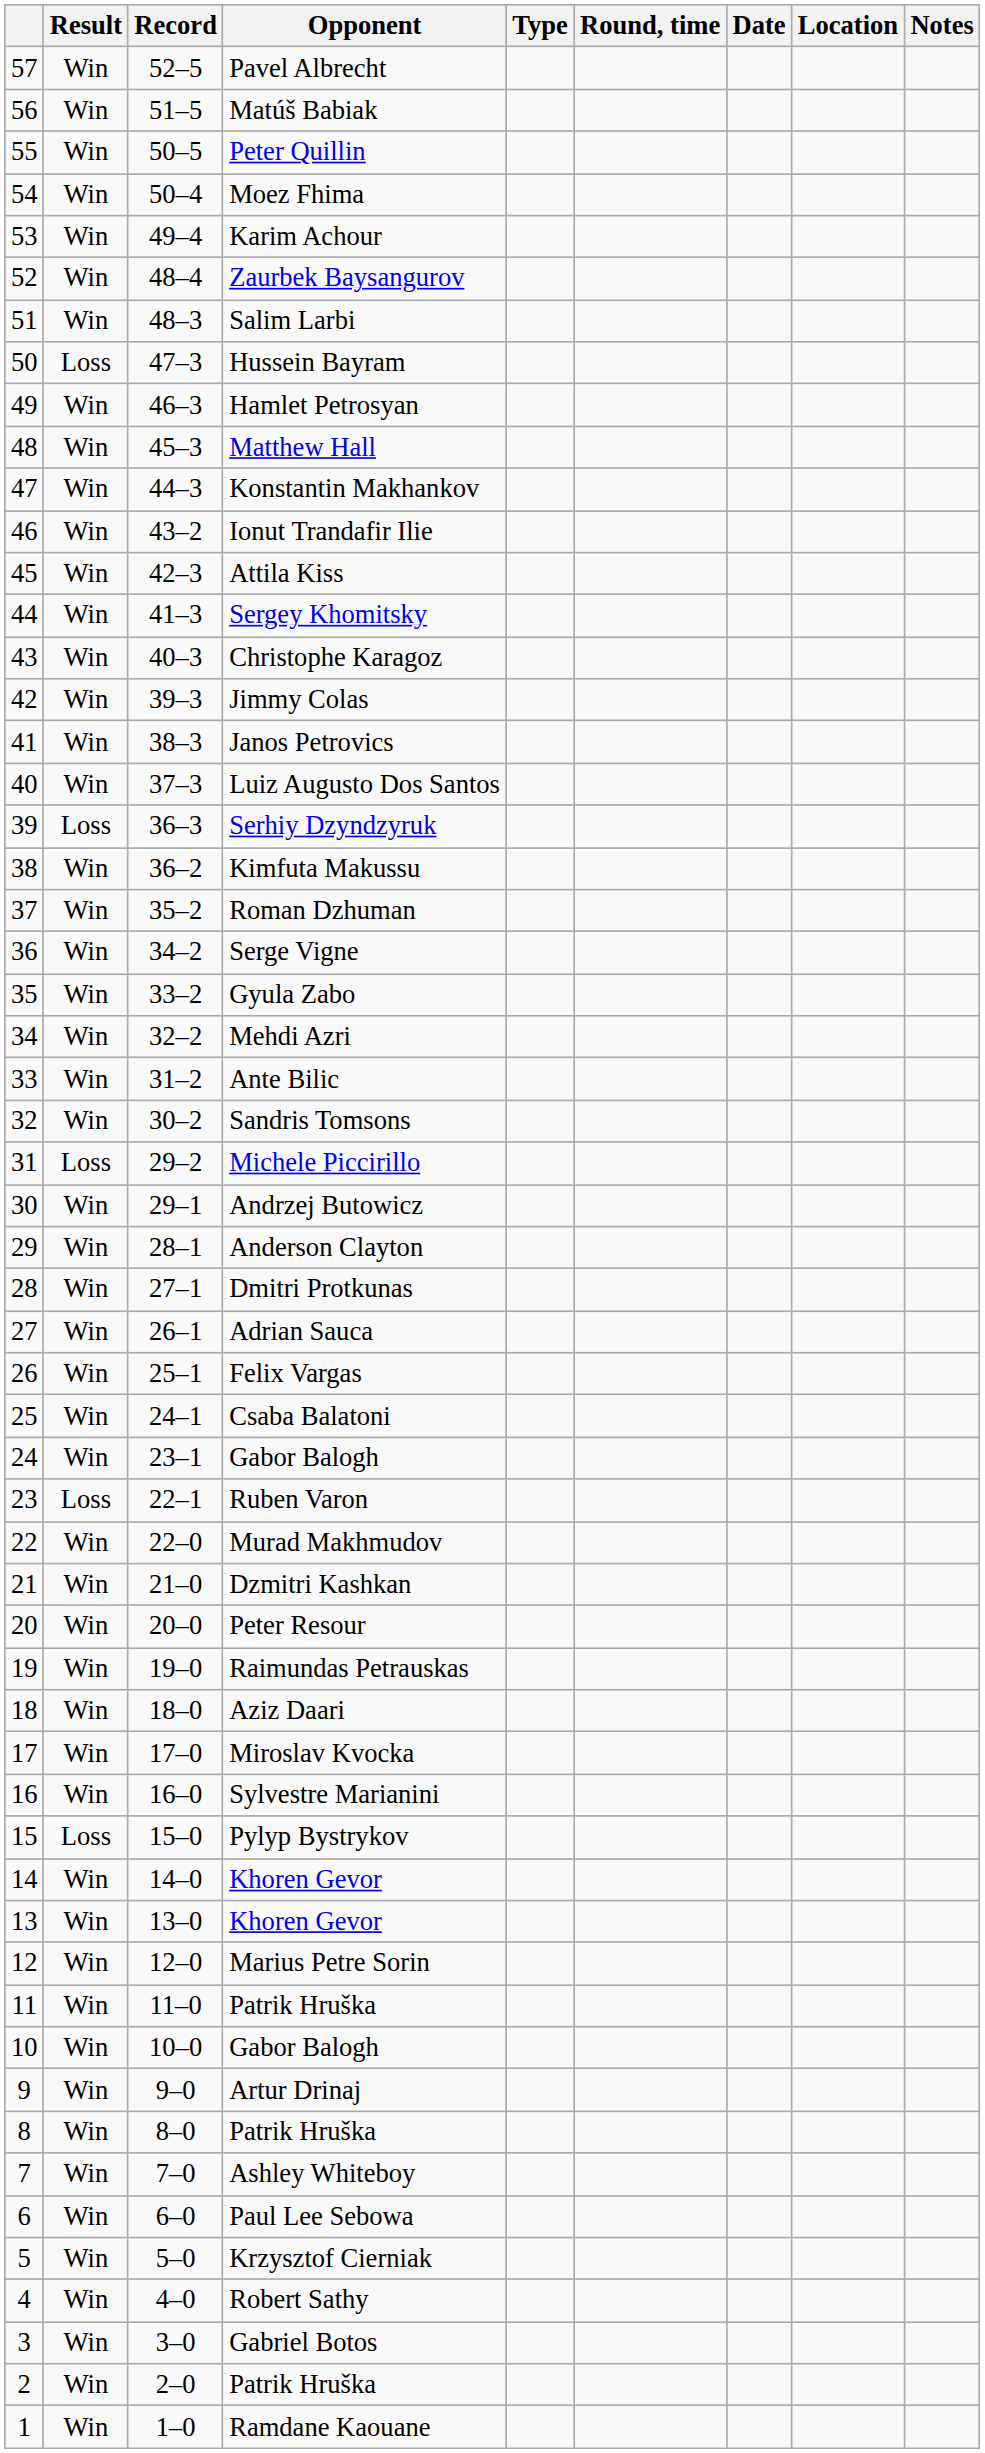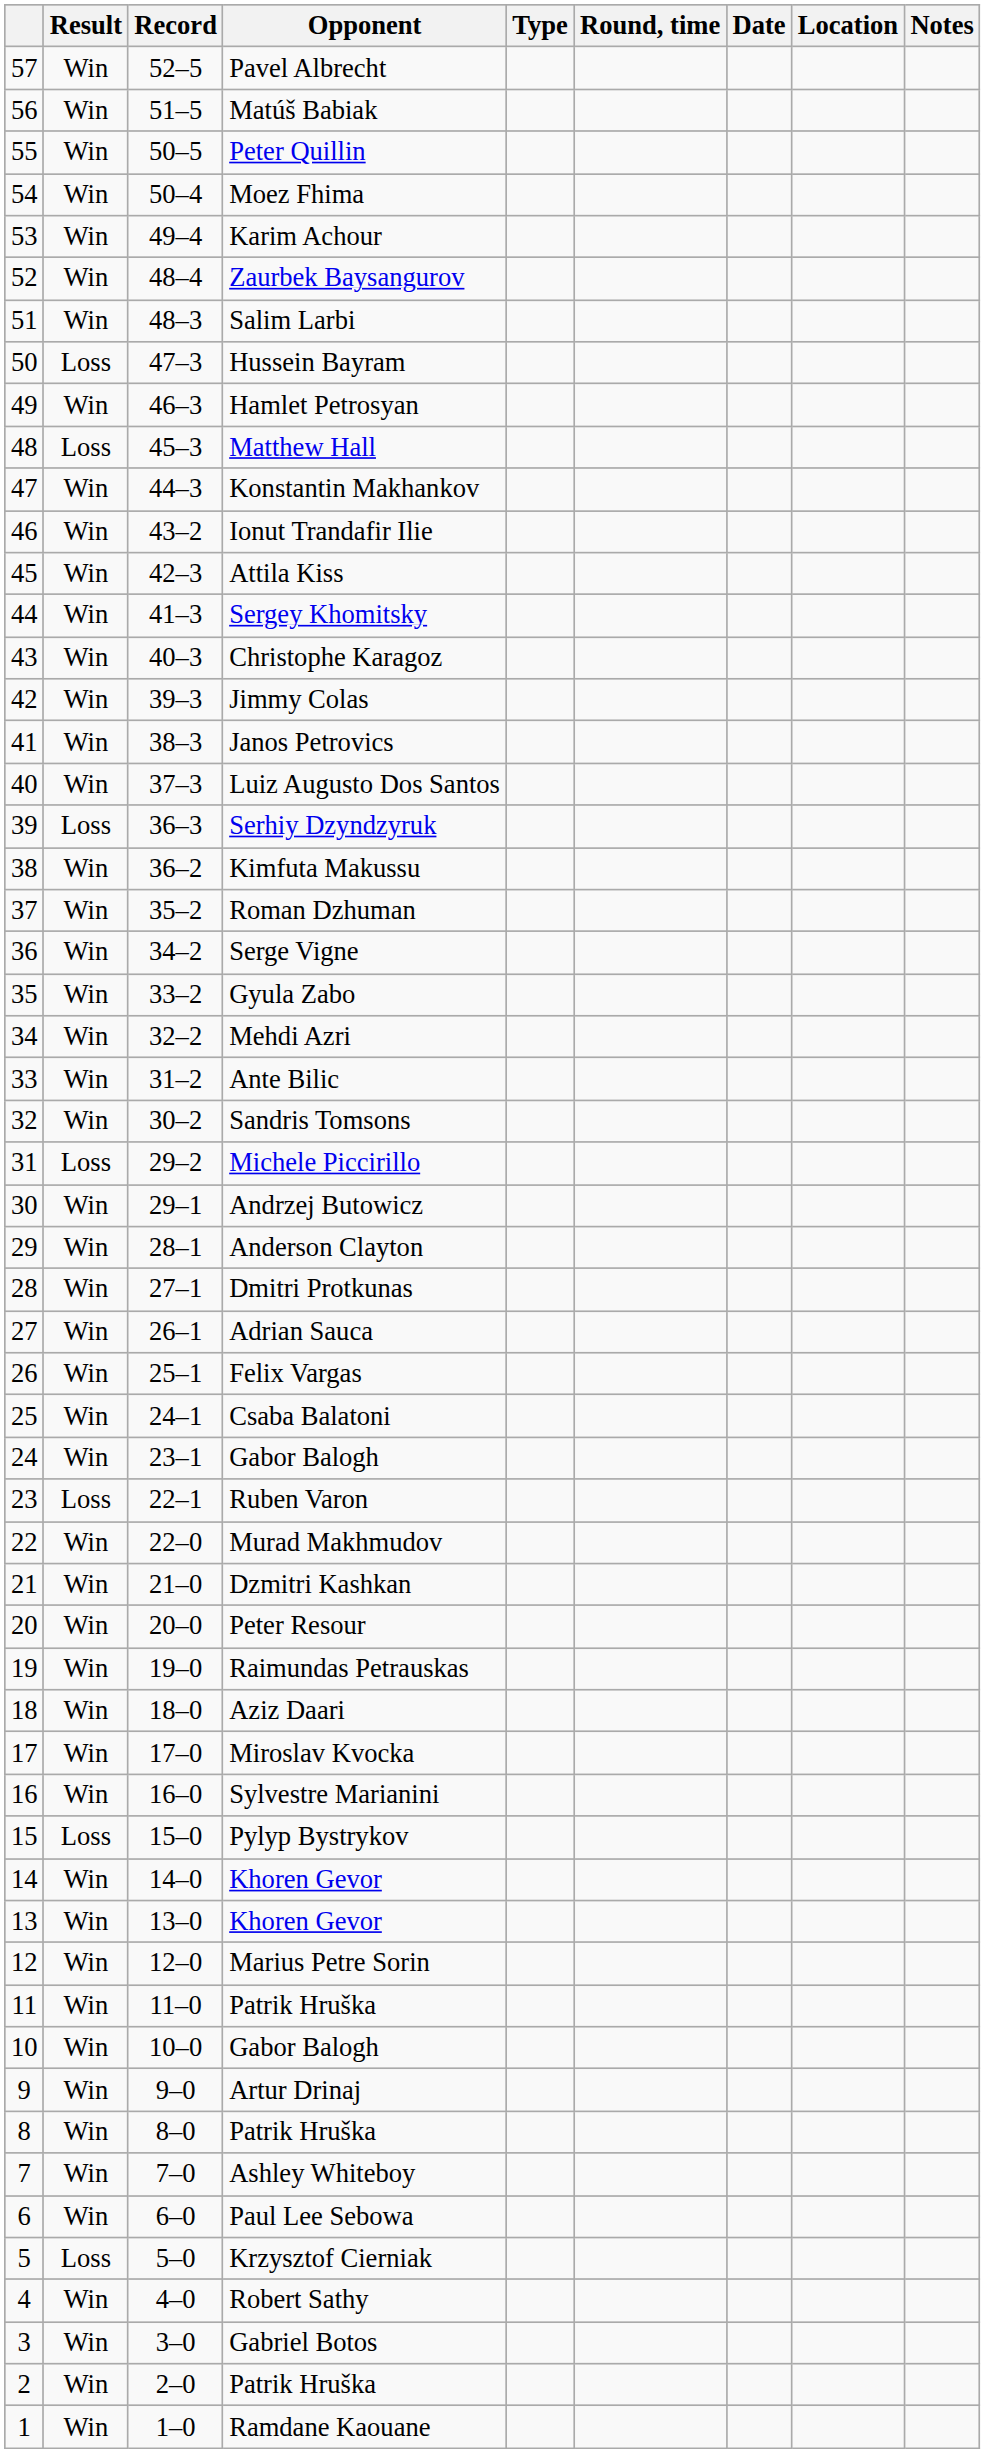 <table class="wikitable" style="text-align:center; ">
 <tr>
 <th></th>
 <th>Result</th>
 <th>Record</th>
 <th>Opponent</th>
 <th>Type</th>
 <th>Round, time</th>
 <th>Date</th>
 <th>Location</th>
 <th>Notes</th>
 </tr>
 <tr>
 <td>57</td>
 <td>Win</td>
 <td>52–5</td>
 <td align=left> Pavel Albrecht</td>
 <td></td>
 <td></td>
 <td></td>
 <td align=left> </td>
 <td align=left></td>
 </tr>
 <tr>
 <td>56</td>
 <td>Win</td>
 <td>51–5</td>
 <td align=left> Matúš Babiak</td>
 <td></td>
 <td></td>
 <td></td>
 <td align=left> </td>
 <td align=left></td>
 </tr>
 <tr>
 <td>55</td>
 <td>Win</td>
 <td>50–5</td>
 <td align=left> <a href='#'>Peter Quillin</a></td>
 <td></td>
 <td></td>
 <td></td>
 <td align=left> </td>
 <td align=left></td>
 </tr>
 <tr>
 <td>54</td>
 <td>Win</td>
 <td>50–4</td>
 <td align=left> Moez Fhima</td>
 <td></td>
 <td></td>
 <td></td>
 <td align=left> </td>
 <td align=left></td>
 </tr>
 <tr>
 <td>53</td>
 <td>Win</td>
 <td>49–4</td>
 <td align=left> Karim Achour</td>
 <td></td>
 <td></td>
 <td></td>
 <td align=left> </td>
 <td align=left></td>
 </tr>
 <tr>
 <td>52</td>
 <td>Win</td>
 <td>48–4</td>
 <td align=left> <a href='#'>Zaurbek Baysangurov</a></td>
 <td></td>
 <td></td>
 <td></td>
 <td align=left> </td>
 <td align=left></td>
 </tr>
 <tr>
 <td>51</td>
 <td>Win</td>
 <td>48–3</td>
 <td align=left> Salim Larbi</td>
 <td></td>
 <td></td>
 <td></td>
 <td align=left> </td>
 <td align=left></td>
 </tr>
 <tr>
 <td>50</td>
 <td>Loss</td>
 <td>47–3</td>
 <td align=left> Hussein Bayram</td>
 <td></td>
 <td></td>
 <td></td>
 <td align=left> </td>
 <td align=left></td>
 </tr>
 <tr>
 <td>49</td>
 <td>Win</td>
 <td>46–3</td>
 <td align=left> Hamlet Petrosyan</td>
 <td></td>
 <td></td>
 <td></td>
 <td align=left> </td>
 <td align=left></td>
 </tr>
 <tr>
 <td>48</td>
-<td>Win</td>
+<td>Loss</td>
 <td>45–3</td>
 <td align=left> <a href='#'>Matthew Hall</a></td>
 <td></td>
 <td></td>
 <td></td>
 <td align=left> </td>
 <td align=left></td>
 </tr>
 <tr>
 <td>47</td>
 <td>Win</td>
 <td>44–3</td>
 <td align=left> Konstantin Makhankov</td>
 <td></td>
 <td></td>
 <td></td>
 <td align=left> </td>
 <td align=left></td>
 </tr>
 <tr>
 <td>46</td>
 <td>Win</td>
 <td>43–2</td>
 <td align=left> Ionut Trandafir Ilie</td>
 <td></td>
 <td></td>
 <td></td>
 <td align=left> </td>
 <td align=left></td>
 </tr>
 <tr>
 <td>45</td>
 <td>Win</td>
 <td>42–3</td>
 <td align=left> Attila Kiss</td>
 <td></td>
 <td></td>
 <td></td>
 <td align=left> </td>
 <td align=left></td>
 </tr>
 <tr>
 <td>44</td>
 <td>Win</td>
 <td>41–3</td>
 <td align=left> <a href='#'>Sergey Khomitsky</a></td>
 <td></td>
 <td></td>
 <td></td>
 <td align=left> </td>
 <td align=left></td>
 </tr>
 <tr>
 <td>43</td>
 <td>Win</td>
 <td>40–3</td>
 <td align=left> Christophe Karagoz</td>
 <td></td>
 <td></td>
 <td></td>
 <td align=left> </td>
 <td align=left></td>
 </tr>
 <tr>
 <td>42</td>
 <td>Win</td>
 <td>39–3</td>
 <td align=left> Jimmy Colas</td>
 <td></td>
 <td></td>
 <td></td>
 <td align=left> </td>
 <td align=left></td>
 </tr>
 <tr>
 <td>41</td>
 <td>Win</td>
 <td>38–3</td>
 <td align=left> Janos Petrovics</td>
 <td></td>
 <td></td>
 <td></td>
 <td align=left> </td>
 <td align=left></td>
 </tr>
 <tr>
 <td>40</td>
 <td>Win</td>
 <td>37–3</td>
 <td align=left> Luiz Augusto Dos Santos</td>
 <td></td>
 <td></td>
 <td></td>
 <td align=left> </td>
 <td align=left></td>
 </tr>
 <tr>
 <td>39</td>
 <td>Loss</td>
 <td>36–3</td>
 <td align=left> <a href='#'>Serhiy Dzyndzyruk</a></td>
 <td></td>
 <td></td>
 <td></td>
 <td align=left> </td>
 <td align=left></td>
 </tr>
 <tr>
 <td>38</td>
 <td>Win</td>
 <td>36–2</td>
 <td align=left> Kimfuta Makussu</td>
 <td></td>
 <td></td>
 <td></td>
 <td align=left> </td>
 <td align=left></td>
 </tr>
 <tr>
 <td>37</td>
 <td>Win</td>
 <td>35–2</td>
 <td align=left> Roman Dzhuman</td>
 <td></td>
 <td></td>
 <td></td>
 <td align=left> </td>
 <td align=left></td>
 </tr>
 <tr>
 <td>36</td>
 <td>Win</td>
 <td>34–2</td>
 <td align=left> Serge Vigne</td>
 <td></td>
 <td></td>
 <td></td>
 <td align=left> </td>
 <td align=left></td>
 </tr>
 <tr>
 <td>35</td>
 <td>Win</td>
 <td>33–2</td>
 <td align=left> Gyula Zabo</td>
 <td></td>
 <td></td>
 <td></td>
 <td align=left> </td>
 <td align=left></td>
 </tr>
 <tr>
 <td>34</td>
 <td>Win</td>
 <td>32–2</td>
 <td align=left> Mehdi Azri</td>
 <td></td>
 <td></td>
 <td></td>
 <td align=left> </td>
 <td align=left></td>
 </tr>
 <tr>
 <td>33</td>
 <td>Win</td>
 <td>31–2</td>
 <td align=left> Ante Bilic</td>
 <td></td>
 <td></td>
 <td></td>
 <td align=left> </td>
 <td align=left></td>
 </tr>
 <tr>
 <td>32</td>
 <td>Win</td>
 <td>30–2</td>
 <td align=left> Sandris Tomsons</td>
 <td></td>
 <td></td>
 <td></td>
 <td align=left> </td>
 <td align=left></td>
 </tr>
 <tr>
 <td>31</td>
 <td>Loss</td>
 <td>29–2</td>
 <td align=left> <a href='#'>Michele Piccirillo</a></td>
 <td></td>
 <td></td>
 <td></td>
 <td align=left> </td>
 <td align=left></td>
 </tr>
 <tr>
 <td>30</td>
 <td>Win</td>
 <td>29–1</td>
 <td align=left> Andrzej Butowicz</td>
 <td></td>
 <td></td>
 <td></td>
 <td align=left> </td>
 <td align=left></td>
 </tr>
 <tr>
 <td>29</td>
 <td>Win</td>
 <td>28–1</td>
 <td align=left> Anderson Clayton</td>
 <td></td>
 <td></td>
 <td></td>
 <td align=left> </td>
 <td align=left></td>
 </tr>
 <tr>
 <td>28</td>
 <td>Win</td>
 <td>27–1</td>
 <td align=left> Dmitri Protkunas</td>
 <td></td>
 <td></td>
 <td></td>
 <td align=left> </td>
 <td align=left></td>
 </tr>
 <tr>
 <td>27</td>
 <td>Win</td>
 <td>26–1</td>
 <td align=left> Adrian Sauca</td>
 <td></td>
 <td></td>
 <td></td>
 <td align=left> </td>
 <td align=left></td>
 </tr>
 <tr>
 <td>26</td>
 <td>Win</td>
 <td>25–1</td>
 <td align=left> Felix Vargas</td>
 <td></td>
 <td></td>
 <td></td>
 <td align=left> </td>
 <td align=left></td>
 </tr>
 <tr>
 <td>25</td>
 <td>Win</td>
 <td>24–1</td>
 <td align=left> Csaba Balatoni</td>
 <td></td>
 <td></td>
 <td></td>
 <td align=left> </td>
 <td align=left></td>
 </tr>
 <tr>
 <td>24</td>
 <td>Win</td>
 <td>23–1</td>
 <td align=left> Gabor Balogh</td>
 <td></td>
 <td></td>
 <td></td>
 <td align=left> </td>
 <td align=left></td>
 </tr>
 <tr>
 <td>23</td>
 <td>Loss</td>
 <td>22–1</td>
 <td align=left> Ruben Varon</td>
 <td></td>
 <td></td>
 <td></td>
 <td align=left> </td>
 <td align=left></td>
 </tr>
 <tr>
 <td>22</td>
 <td>Win</td>
 <td>22–0</td>
 <td align=left> Murad Makhmudov</td>
 <td></td>
 <td></td>
 <td></td>
 <td align=left> </td>
 <td align=left></td>
 </tr>
 <tr>
 <td>21</td>
 <td>Win</td>
 <td>21–0</td>
 <td align=left> Dzmitri Kashkan</td>
 <td></td>
 <td></td>
 <td></td>
 <td align=left> </td>
 <td align=left></td>
 </tr>
 <tr>
 <td>20</td>
 <td>Win</td>
 <td>20–0</td>
 <td align=left> Peter Resour</td>
 <td></td>
 <td></td>
 <td></td>
 <td align=left> </td>
 <td align=left></td>
 </tr>
 <tr>
 <td>19</td>
 <td>Win</td>
 <td>19–0</td>
 <td align=left> Raimundas Petrauskas</td>
 <td></td>
 <td></td>
 <td></td>
 <td align=left> </td>
 <td align=left></td>
 </tr>
 <tr>
 <td>18</td>
 <td>Win</td>
 <td>18–0</td>
 <td align=left> Aziz Daari</td>
 <td></td>
 <td></td>
 <td></td>
 <td align=left> </td>
 <td align=left></td>
 </tr>
 <tr>
 <td>17</td>
 <td>Win</td>
 <td>17–0</td>
 <td align=left> Miroslav Kvocka</td>
 <td></td>
 <td></td>
 <td></td>
 <td align=left> </td>
 <td align=left></td>
 </tr>
 <tr>
 <td>16</td>
 <td>Win</td>
 <td>16–0</td>
 <td align=left> Sylvestre Marianini</td>
 <td></td>
 <td></td>
 <td></td>
 <td align=left> </td>
 <td align=left></td>
 </tr>
 <tr>
 <td>15</td>
 <td>Loss</td>
 <td>15–0</td>
 <td align=left> Pylyp Bystrykov</td>
 <td></td>
 <td></td>
 <td></td>
 <td align=left> </td>
 <td align=left></td>
 </tr>
 <tr>
 <td>14</td>
 <td>Win</td>
 <td>14–0</td>
 <td align=left> <a href='#'>Khoren Gevor</a></td>
 <td></td>
 <td></td>
 <td></td>
 <td align=left> </td>
 <td align=left></td>
 </tr>
 <tr>
 <td>13</td>
 <td>Win</td>
 <td>13–0</td>
 <td align=left> <a href='#'>Khoren Gevor</a></td>
 <td></td>
 <td></td>
 <td></td>
 <td align=left> </td>
 <td align=left></td>
 </tr>
 <tr>
 <td>12</td>
 <td>Win</td>
 <td>12–0</td>
 <td align=left> Marius Petre Sorin</td>
 <td></td>
 <td></td>
 <td></td>
 <td align=left> </td>
 <td align=left></td>
 </tr>
 <tr>
 <td>11</td>
 <td>Win</td>
 <td>11–0</td>
 <td align=left> Patrik Hruška</td>
 <td></td>
 <td></td>
 <td></td>
 <td align=left> </td>
 <td align=left></td>
 </tr>
 <tr>
 <td>10</td>
 <td>Win</td>
 <td>10–0</td>
 <td align=left> Gabor Balogh</td>
 <td></td>
 <td></td>
 <td></td>
 <td align=left> </td>
 <td align=left></td>
 </tr>
 <tr>
 <td>9</td>
 <td>Win</td>
 <td>9–0</td>
 <td align=left> Artur Drinaj</td>
 <td></td>
 <td></td>
 <td></td>
 <td align=left> </td>
 <td align=left></td>
 </tr>
 <tr>
 <td>8</td>
 <td>Win</td>
 <td>8–0</td>
 <td align=left> Patrik Hruška</td>
 <td></td>
 <td></td>
 <td></td>
 <td align=left> </td>
 <td align=left></td>
 </tr>
 <tr>
 <td>7</td>
 <td>Win</td>
 <td>7–0</td>
 <td align=left> Ashley Whiteboy</td>
 <td></td>
 <td></td>
 <td></td>
 <td align=left> </td>
 <td align=left></td>
 </tr>
 <tr>
 <td>6</td>
 <td>Win</td>
 <td>6–0</td>
 <td align=left> Paul Lee Sebowa</td>
 <td></td>
 <td></td>
 <td></td>
 <td align=left> </td>
 <td align=left></td>
 </tr>
 <tr>
 <td>5</td>
-<td>Win</td>
+<td>Loss</td>
 <td>5–0</td>
 <td align=left> Krzysztof Cierniak</td>
 <td></td>
 <td></td>
 <td></td>
 <td align=left> </td>
 <td align=left></td>
 </tr>
 <tr>
 <td>4</td>
 <td>Win</td>
 <td>4–0</td>
 <td align=left> Robert Sathy</td>
 <td></td>
 <td></td>
 <td></td>
 <td align=left> </td>
 <td align=left></td>
 </tr>
 <tr>
 <td>3</td>
 <td>Win</td>
 <td>3–0</td>
 <td align=left> Gabriel Botos</td>
 <td></td>
 <td></td>
 <td></td>
 <td align=left> </td>
 <td align=left></td>
 </tr>
 <tr>
 <td>2</td>
 <td>Win</td>
 <td>2–0</td>
 <td align=left> Patrik Hruška</td>
 <td></td>
 <td></td>
 <td></td>
 <td align=left> </td>
 <td align=left></td>
 </tr>
 <tr>
 <td>1</td>
 <td>Win</td>
 <td>1–0</td>
 <td align=left> Ramdane Kaouane</td>
 <td></td>
 <td></td>
 <td></td>
 <td align=left> </td>
 <td align=left></td>
 </tr>
 </table>
